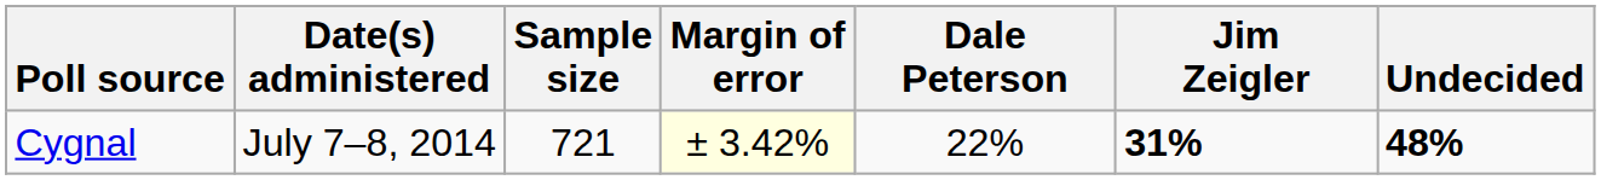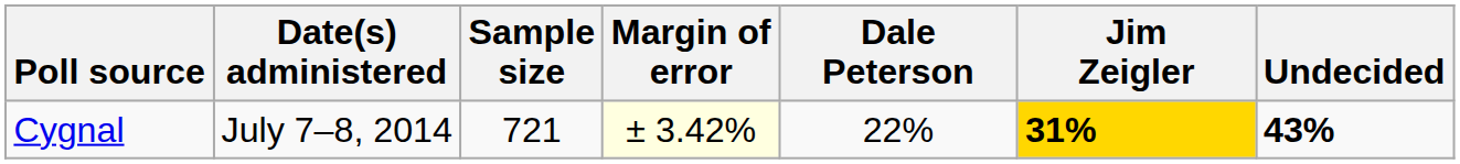 <table class="wikitable">
 <tr valign= bottom>
 <th>Poll source</th>
 <th>Date(s)<br>administered</th>
 <th>Sample<br>size</th>
 <th>Margin of<br>error</th>
 <th style="width:100px;">Dale<br>Peterson</th>
 <th style="width:100px;">Jim<br>Zeigler</th>
 <th style="width:80px;">Undecided</th>
 </tr>
 <tr>
 <td><a href='#'>Cygnal</a></td>
 <td align=center>July 7–8, 2014</td>
 <td align=center>721</td>
 <td align=center style="background: lightyellow;">± 3.42%</td>
 <td align=center>22%</td>
-<td><strong>31%</strong></td>
-<td><strong>48%</strong></td>
+<td style="background: gold;"><strong>31%</strong></td>
+<td><strong>43%</strong></td>
 </tr>
 </table>
